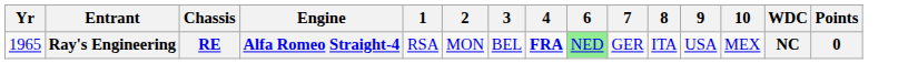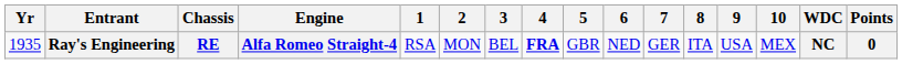 <table class="wikitable" style="text-align:center; font-size:90%">
 <tr>
 <th>Yr</th>
 <th>Entrant</th>
 <th>Chassis</th>
 <th>Engine</th>
 <th>1</th>
 <th>2</th>
 <th>3</th>
 <th>4</th>
+<th>5</th>
 <th>6</th>
 <th>7</th>
 <th>8</th>
 <th>9</th>
 <th>10</th>
 <th>WDC</th>
 <th>Points</th>
 </tr>
 <tr>
-<td><a href='#'>1965</a></td>
+<td><a href='#'>1935</a></td>
 <th>Ray's Engineering</th>
 <th><a href='#'>RE</a></th>
 <th><a href='#'>Alfa Romeo</a> <a href='#'>Straight-4</a></th>
 <td whcolor="#FFCFCF"><a href='#'>RSA</a><br></td>
 <td><a href='#'>MON</a></td>
 <td><a href='#'>BEL</a></td>
 <td><strong><a href='#'>FRA</a></strong></td>
-<td style="background: lightgreen;"><a href='#'>NED</a></td>
+<td><a href='#'>GBR</a></td>
+<td><a href='#'>NED</a></td>
 <td><a href='#'>GER</a></td>
 <td><a href='#'>ITA</a></td>
 <td><a href='#'>USA</a></td>
 <td><a href='#'>MEX</a></td>
 <th>NC</th>
 <th>0</th>
 </tr>
 </table>
